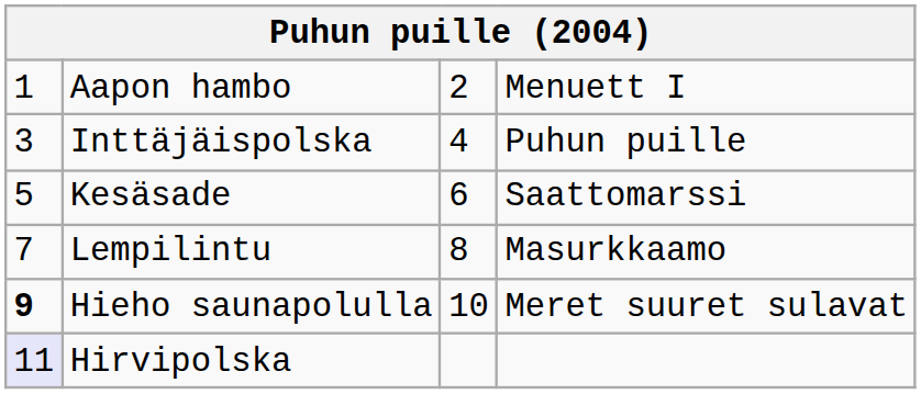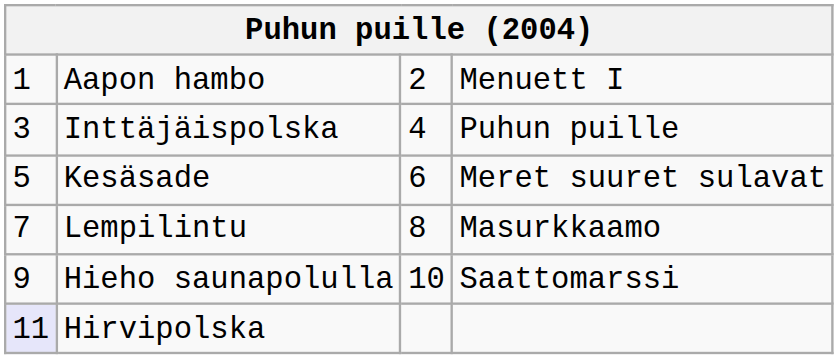 <table class="wikitable">
 <tr style="text-align:center;">
 <th colspan="4">Puhun puille (2004)</th>
 </tr>
 <tr>
 <td>1</td>
 <td>Aapon hambo</td>
 <td>2</td>
 <td>Menuett I</td>
 </tr>
 <tr>
 <td>3</td>
 <td>Inttäjäispolska</td>
 <td>4</td>
 <td>Puhun puille</td>
 </tr>
 <tr>
 <td>5</td>
 <td>Kesäsade</td>
 <td>6</td>
-<td>Saattomarssi</td>
+<td>Meret suuret sulavat</td>
 </tr>
 <tr>
 <td>7</td>
 <td>Lempilintu</td>
 <td>8</td>
 <td>Masurkkaamo</td>
 </tr>
 <tr>
-<td><strong>9</strong></td>
+<td>9</td>
 <td>Hieho saunapolulla</td>
 <td>10</td>
-<td>Meret suuret sulavat</td>
+<td>Saattomarssi</td>
 </tr>
 <tr>
 <td style="background: lavender;">11</td>
 <td>Hirvipolska</td>
 <td> </td>
 <td> </td>
 </tr>
 </table>
